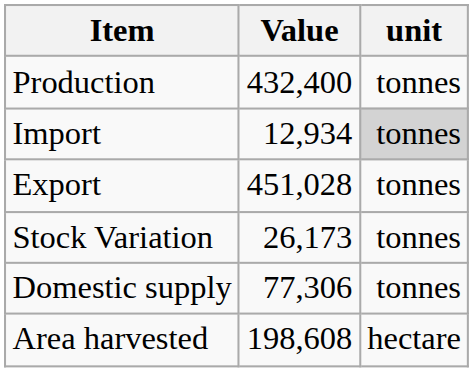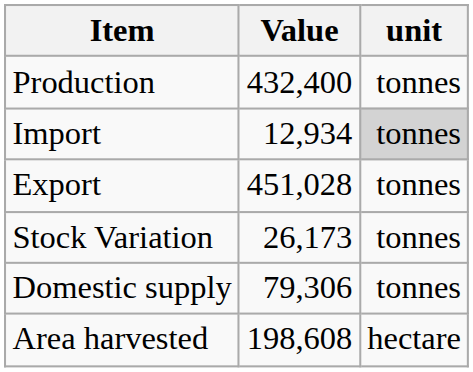 <table class="wikitable sortable" style="text-align: right;">
 <tr style="background:#ececec;">
 <th>Item</th>
 <th>Value</th>
 <th>unit</th>
 </tr>
 <tr>
 <td align="left">Production</td>
 <td>432,400</td>
 <td>tonnes</td>
 </tr>
 <tr>
 <td align="left">Import</td>
 <td>12,934</td>
 <td style="background: lightgrey;">tonnes</td>
 </tr>
 <tr>
 <td align="left">Export</td>
 <td>451,028</td>
 <td>tonnes</td>
 </tr>
 <tr>
 <td align="left">Stock Variation</td>
 <td>26,173</td>
 <td>tonnes</td>
 </tr>
 <tr>
 <td align="left">Domestic supply</td>
-<td>77,306</td>
+<td>79,306</td>
 <td>tonnes</td>
 </tr>
 <tr>
 <td align="left">Area harvested</td>
 <td>198,608</td>
 <td>hectare</td>
 </tr>
 </table>
